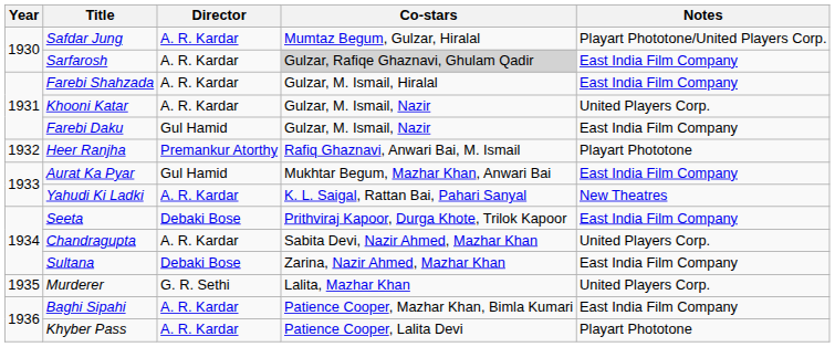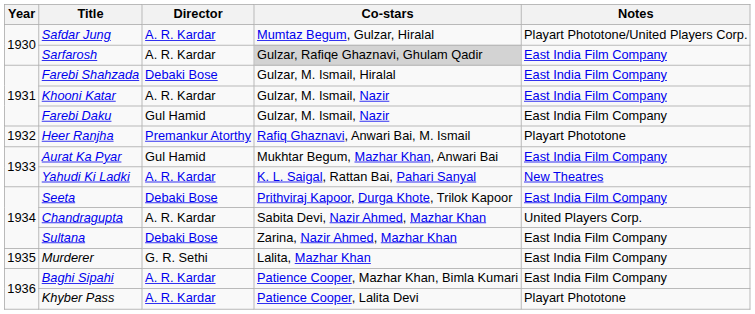 <table class="wikitable">
 <tr>
 <th>Year</th>
 <th>Title</th>
 <th>Director</th>
 <th>Co-stars</th>
 <th>Notes</th>
 </tr>
 <tr>
 <td rowspan="2">1930</td>
 <td><em><a href='#'>Safdar Jung</a></em></td>
 <td><a href='#'>A. R. Kardar</a></td>
 <td><a href='#'>Mumtaz Begum</a>, Gulzar, Hiralal</td>
 <td>Playart Phototone/United Players Corp.</td>
 </tr>
 <tr>
 <td><em><a href='#'>Sarfarosh</a></em></td>
 <td>A. R. Kardar</td>
 <td style="background: lightgrey;">Gulzar, Rafiqe Ghaznavi, Ghulam Qadir</td>
 <td><a href='#'>East India Film Company</a></td>
 </tr>
 <tr>
 <td rowspan="3">1931</td>
 <td><em><a href='#'>Farebi Shahzada</a></em></td>
-<td>A. R. Kardar</td>
+<td><a href='#'>Debaki Bose</a></td>
 <td>Gulzar, M. Ismail, Hiralal</td>
 <td><a href='#'>East India Film Company</a></td>
 </tr>
 <tr>
 <td><em><a href='#'>Khooni Katar</a></em></td>
 <td>A. R. Kardar</td>
 <td>Gulzar, M. Ismail, <a href='#'>Nazir</a></td>
-<td>United Players Corp.</td>
+<td><a href='#'>East India Film Company</a></td>
 </tr>
 <tr>
 <td><em><a href='#'>Farebi Daku</a></em></td>
 <td>Gul Hamid</td>
 <td>Gulzar, M. Ismail, <a href='#'>Nazir</a></td>
 <td>East India Film Company</td>
 </tr>
 <tr>
 <td rowspan="1">1932</td>
 <td><em><a href='#'>Heer Ranjha</a></em></td>
 <td><a href='#'>Premankur Atorthy</a></td>
 <td><a href='#'>Rafiq Ghaznavi</a>, Anwari Bai, M. Ismail</td>
 <td>Playart Phototone</td>
 </tr>
 <tr>
 <td rowspan="2">1933</td>
 <td><em><a href='#'>Aurat Ka Pyar</a></em></td>
 <td>Gul Hamid</td>
 <td>Mukhtar Begum, <a href='#'>Mazhar Khan</a>, Anwari Bai</td>
 <td><a href='#'>East India Film Company</a></td>
 </tr>
 <tr>
 <td><em><a href='#'>Yahudi Ki Ladki</a></em></td>
 <td><a href='#'>A. R. Kardar</a></td>
 <td><a href='#'>K. L. Saigal</a>, Rattan Bai, <a href='#'>Pahari Sanyal</a></td>
 <td><a href='#'>New Theatres</a></td>
 </tr>
 <tr>
 <td rowspan="3">1934</td>
 <td><em><a href='#'>Seeta</a></em></td>
 <td><a href='#'>Debaki Bose</a></td>
 <td><a href='#'>Prithviraj Kapoor</a>, <a href='#'>Durga Khote</a>, Trilok Kapoor</td>
 <td><a href='#'>East India Film Company</a></td>
 </tr>
 <tr>
 <td><em><a href='#'>Chandragupta</a></em></td>
 <td>A. R. Kardar</td>
 <td>Sabita Devi, <a href='#'>Nazir Ahmed</a>, <a href='#'>Mazhar Khan</a></td>
 <td>United Players Corp.</td>
 </tr>
 <tr>
 <td><em><a href='#'>Sultana</a></em></td>
 <td><a href='#'>Debaki Bose</a></td>
 <td>Zarina, <a href='#'>Nazir Ahmed</a>, <a href='#'>Mazhar Khan</a></td>
 <td>East India Film Company</td>
 </tr>
 <tr>
 <td rowspan="1">1935</td>
 <td><em>Murderer</em></td>
 <td>G. R. Sethi</td>
 <td>Lalita, <a href='#'>Mazhar Khan</a></td>
-<td>United Players Corp.</td>
+<td>East India Film Company</td>
 </tr>
 <tr>
 <td rowspan="2">1936</td>
 <td><em><a href='#'>Baghi Sipahi</a></em></td>
 <td><a href='#'>A. R. Kardar</a></td>
 <td><a href='#'>Patience Cooper</a>, Mazhar Khan, Bimla Kumari</td>
 <td>East India Film Company</td>
 </tr>
 <tr>
 <td><em>Khyber Pass</em></td>
 <td><a href='#'>A. R. Kardar</a></td>
 <td><a href='#'>Patience Cooper</a>, Lalita Devi</td>
 <td>Playart Phototone</td>
 </tr>
 </table>
